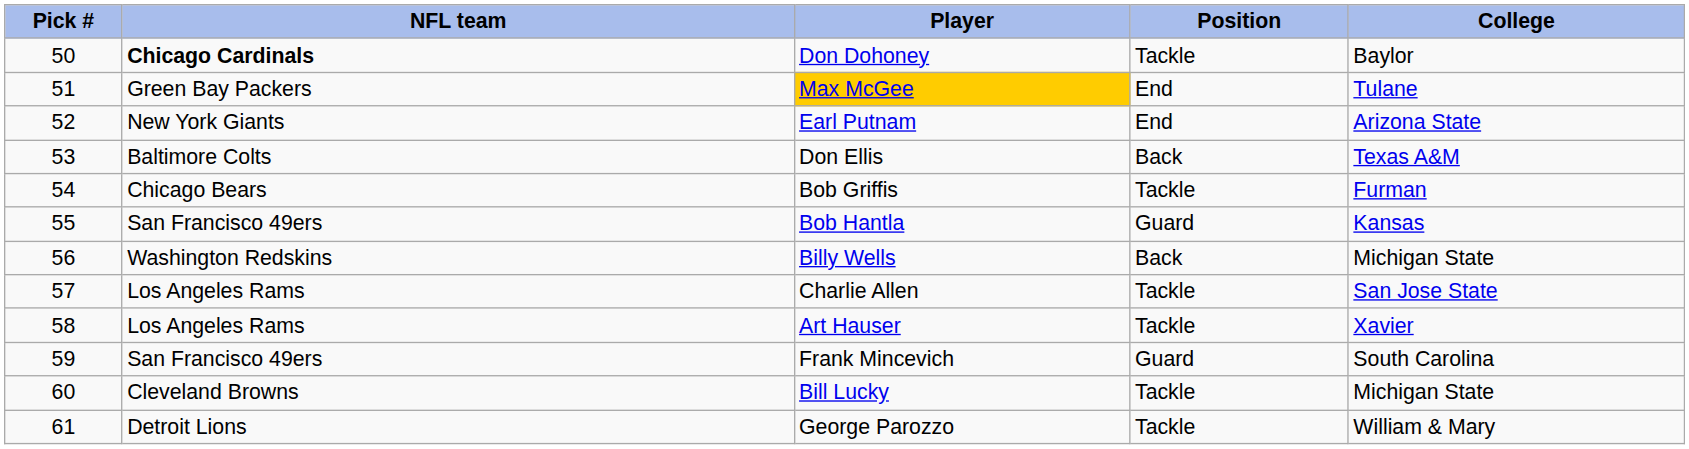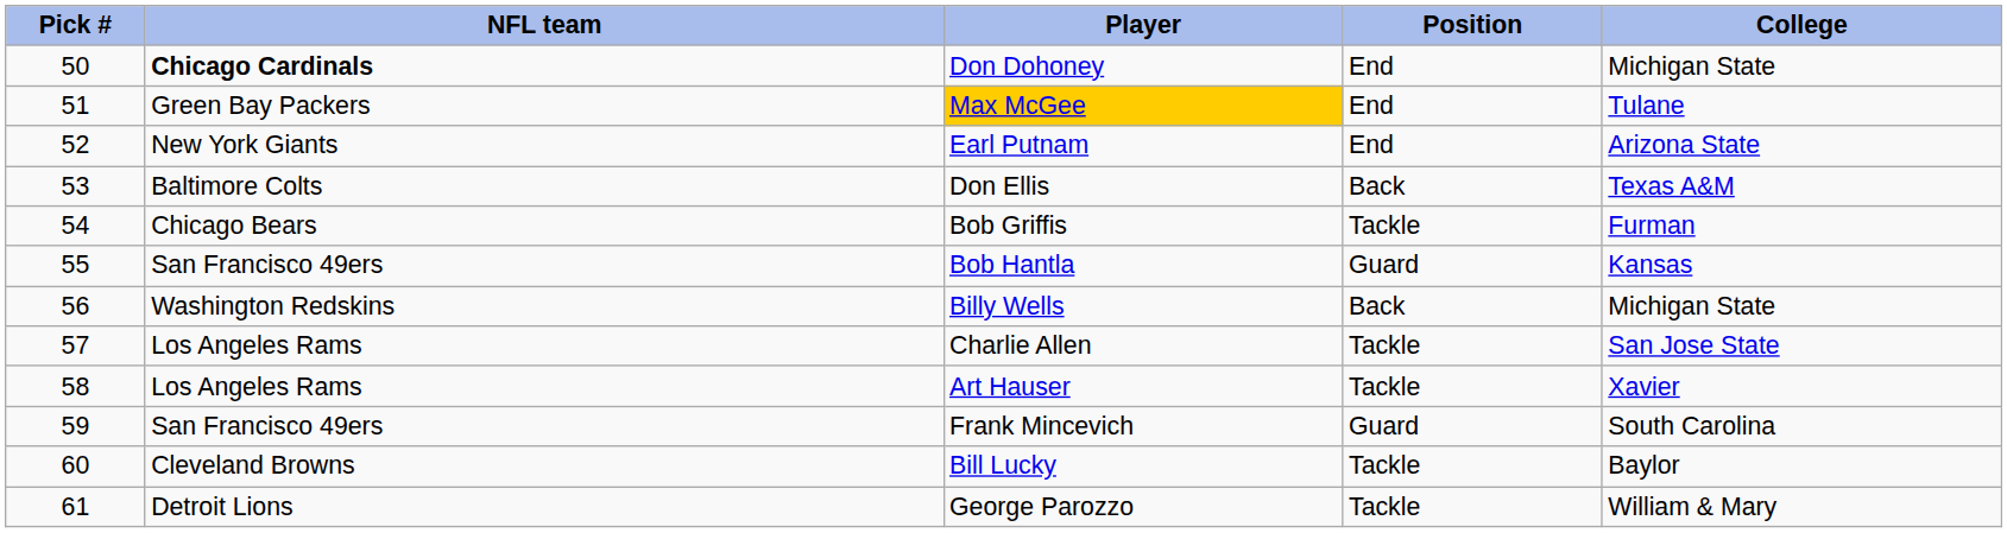 <table class="wikitable sortable sortable" style="width: 100%">
 <tr>
 <th style="background:#a8bdec; width:7%;">Pick #</th>
 <th style="width:40%; background:#a8bdec;">NFL team</th>
 <th style="width:20%; background:#a8bdec;">Player</th>
 <th style="width:13%; background:#a8bdec;">Position</th>
 <th style="background:#A8BDEC;">College</th>
 </tr>
 <tr>
 <td align=center>50</td>
 <td><strong>Chicago Cardinals</strong></td>
 <td><a href='#'>Don Dohoney</a></td>
-<td>Tackle</td>
-<td>Baylor</td>
+<td>End</td>
+<td>Michigan State</td>
 </tr>
 <tr>
 <td align=center>51</td>
 <td>Green Bay Packers</td>
 <td style="background:#fc0;"><a href='#'>Max McGee</a></td>
 <td>End</td>
 <td><a href='#'>Tulane</a></td>
 </tr>
 <tr>
 <td align=center>52</td>
 <td>New York Giants</td>
 <td><a href='#'>Earl Putnam</a></td>
 <td>End</td>
 <td><a href='#'>Arizona State</a></td>
 </tr>
 <tr>
 <td align=center>53</td>
 <td>Baltimore Colts</td>
 <td>Don Ellis</td>
 <td>Back</td>
 <td><a href='#'>Texas A&M</a></td>
 </tr>
 <tr>
 <td align=center>54</td>
 <td>Chicago Bears</td>
 <td>Bob Griffis</td>
 <td>Tackle</td>
 <td><a href='#'>Furman</a></td>
 </tr>
 <tr>
 <td align=center>55</td>
 <td>San Francisco 49ers</td>
 <td><a href='#'>Bob Hantla</a></td>
 <td>Guard</td>
 <td><a href='#'>Kansas</a></td>
 </tr>
 <tr>
 <td align=center>56</td>
 <td>Washington Redskins</td>
 <td><a href='#'>Billy Wells</a></td>
 <td>Back</td>
 <td>Michigan State</td>
 </tr>
 <tr>
 <td align=center>57</td>
 <td>Los Angeles Rams</td>
 <td>Charlie Allen</td>
 <td>Tackle</td>
 <td><a href='#'>San Jose State</a></td>
 </tr>
 <tr>
 <td align=center>58</td>
 <td>Los Angeles Rams</td>
 <td><a href='#'>Art Hauser</a></td>
 <td>Tackle</td>
 <td><a href='#'>Xavier</a></td>
 </tr>
 <tr>
 <td align=center>59</td>
 <td>San Francisco 49ers</td>
 <td>Frank Mincevich</td>
 <td>Guard</td>
 <td>South Carolina</td>
 </tr>
 <tr>
 <td align=center>60</td>
 <td>Cleveland Browns</td>
 <td><a href='#'>Bill Lucky</a></td>
 <td>Tackle</td>
-<td>Michigan State</td>
+<td>Baylor</td>
 </tr>
 <tr>
 <td align=center>61</td>
 <td>Detroit Lions</td>
 <td>George Parozzo</td>
 <td>Tackle</td>
 <td>William & Mary</td>
 </tr>
 </table>
